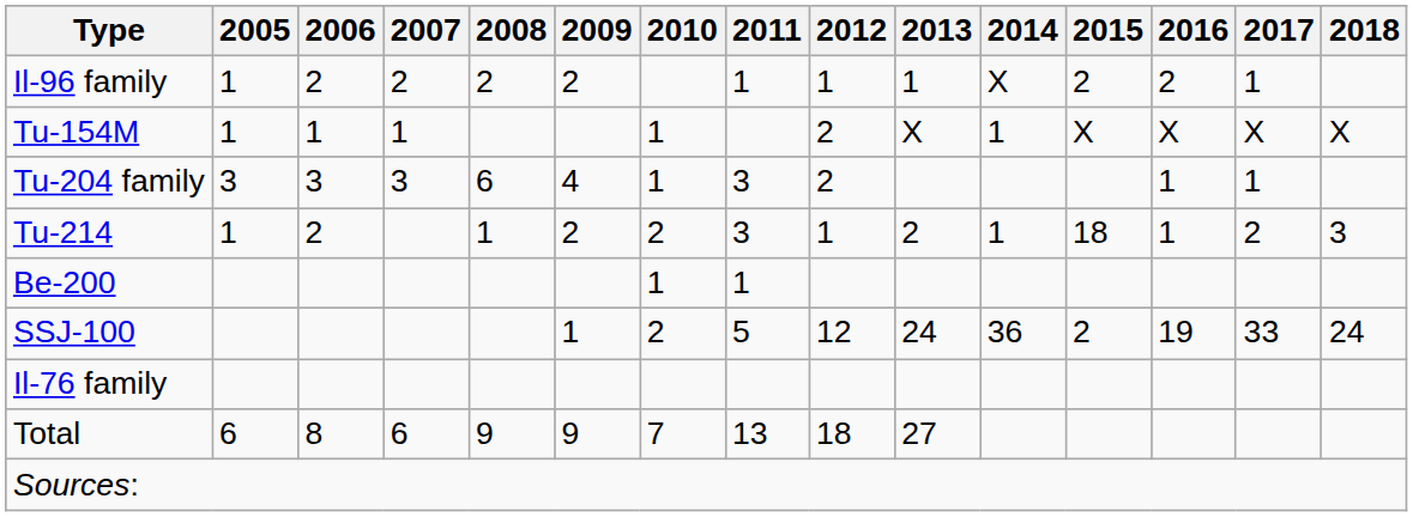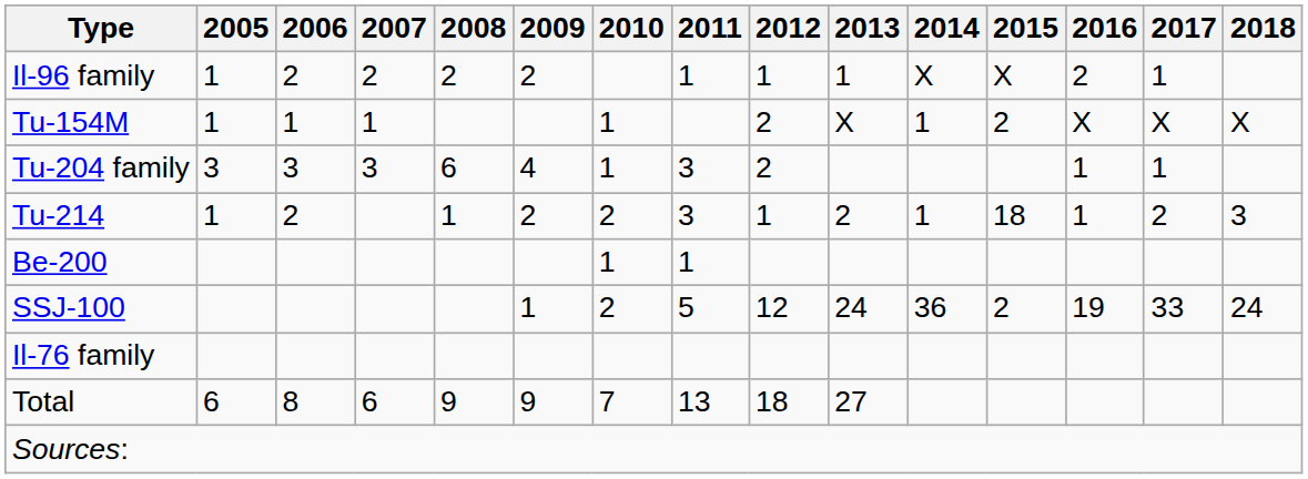 <table class="wikitable">
 <tr>
 <th>Type</th>
 <th>2005</th>
 <th>2006</th>
 <th>2007</th>
 <th>2008</th>
 <th>2009</th>
 <th>2010</th>
 <th>2011</th>
 <th>2012</th>
 <th>2013</th>
 <th>2014</th>
 <th>2015</th>
 <th>2016</th>
 <th>2017</th>
 <th>2018</th>
 </tr>
 <tr>
 <td><a href='#'>Il-96</a> family</td>
 <td>1</td>
 <td>2</td>
 <td>2</td>
 <td>2</td>
 <td>2</td>
 <td></td>
 <td>1</td>
 <td>1</td>
 <td>1</td>
 <td>X</td>
-<td>2</td>
+<td>X</td>
 <td>2</td>
 <td>1</td>
 <td></td>
 </tr>
 <tr>
 <td><a href='#'>Tu-154M</a></td>
 <td>1</td>
 <td>1</td>
 <td>1</td>
 <td></td>
 <td></td>
 <td>1</td>
 <td></td>
 <td>2</td>
 <td>X</td>
 <td>1</td>
-<td>X</td>
+<td>2</td>
 <td>X</td>
 <td>X</td>
 <td>X</td>
 </tr>
 <tr>
 <td><a href='#'>Tu-204</a> family</td>
 <td>3</td>
 <td>3</td>
 <td>3</td>
 <td>6</td>
 <td>4</td>
 <td>1</td>
 <td>3</td>
 <td>2</td>
 <td></td>
 <td></td>
 <td></td>
 <td>1</td>
 <td>1</td>
 <td></td>
 </tr>
 <tr>
 <td><a href='#'>Tu-214</a></td>
 <td>1</td>
 <td>2</td>
 <td></td>
 <td>1</td>
 <td>2</td>
 <td>2</td>
 <td>3</td>
 <td>1</td>
 <td>2</td>
 <td>1</td>
 <td>18</td>
 <td>1</td>
 <td>2</td>
 <td>3</td>
 </tr>
 <tr>
 <td><a href='#'>Be-200</a></td>
 <td></td>
 <td></td>
 <td></td>
 <td></td>
 <td></td>
 <td>1</td>
 <td>1</td>
 <td></td>
 <td></td>
 <td></td>
 <td></td>
 <td></td>
 <td></td>
 <td></td>
 </tr>
 <tr>
 <td><a href='#'>SSJ-100</a></td>
 <td></td>
 <td></td>
 <td></td>
 <td></td>
 <td>1</td>
 <td>2</td>
 <td>5</td>
 <td>12</td>
 <td>24</td>
 <td>36</td>
 <td>2</td>
 <td>19</td>
 <td>33</td>
 <td>24</td>
 </tr>
 <tr>
 <td><a href='#'>Il-76</a> family</td>
 <td></td>
 <td></td>
 <td></td>
 <td></td>
 <td></td>
 <td></td>
 <td></td>
 <td></td>
 <td></td>
 <td></td>
 <td></td>
 <td></td>
 <td></td>
 <td></td>
 </tr>
 <tr>
 <td>Total</td>
 <td>6</td>
 <td>8</td>
 <td>6</td>
 <td>9</td>
 <td>9</td>
 <td>7</td>
 <td>13</td>
 <td>18</td>
 <td>27</td>
 <td></td>
 <td></td>
 <td></td>
 <td></td>
 <td></td>
 </tr>
 <tr>
 <td colspan=15><em>Sources</em>:</td>
 </tr>
 </table>
